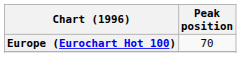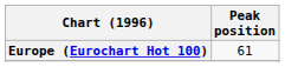 <table class="wikitable sortable plainrowheaders" style="text-align:center">
 <tr>
 <th>Chart (1996)</th>
 <th>Peak<br>position</th>
 </tr>
 <tr>
 <th scope="row">Europe (<a href='#'>Eurochart Hot 100</a>)</th>
-<td>70</td>
+<td>61</td>
 </tr>
 <tr>
 </tr>
 <tr>
 </tr>
 </table>
